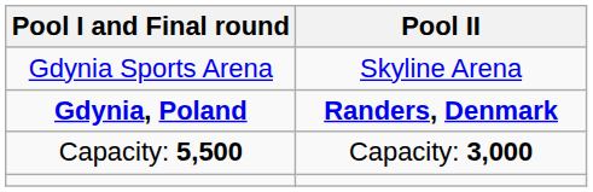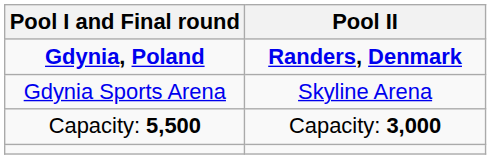 <table class=wikitable style="text-align:center">
 <tr>
 <th width=50%>Pool I and Final round</th>
 <th width=50%>Pool II</th>
 </tr>
 <tr>
+<td><strong> <a href='#'>Gdynia</a>, <a href='#'>Poland</a></strong></td>
+<td><strong> <a href='#'>Randers</a>, <a href='#'>Denmark</a></strong></td>
+</tr>
+<tr>
 <td><a href='#'>Gdynia Sports Arena</a></td>
 <td><a href='#'>Skyline Arena</a></td>
-</tr>
-<tr>
-<td><strong> <a href='#'>Gdynia</a>, <a href='#'>Poland</a></strong></td>
-<td><strong> <a href='#'>Randers</a>, <a href='#'>Denmark</a></strong></td>
 </tr>
 <tr>
 <td>Capacity: <strong>5,500</strong></td>
 <td>Capacity: <strong>3,000</strong></td>
 </tr>
 <tr>
 <td></td>
 <td></td>
 </tr>
 </table>
